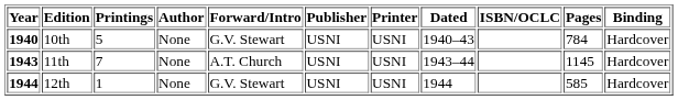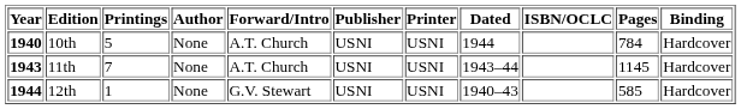 <table border="1">
 <tr>
 <th scope="col">Year</th>
 <th scope="col">Edition</th>
 <th scope="col">Printings</th>
 <th scope="col">Author</th>
 <th scope="col">Forward/Intro</th>
 <th scope="col">Publisher</th>
 <th scope="col">Printer</th>
 <th scope="col">Dated</th>
 <th scope="col">ISBN/OCLC</th>
 <th scope="col">Pages</th>
 <th scope="col">Binding</th>
 </tr>
 <tr>
 <th scope="row">1940</th>
 <td>10th</td>
 <td>5</td>
 <td>None</td>
-<td>G.V. Stewart</td>
+<td>A.T. Church</td>
 <td>USNI</td>
 <td>USNI</td>
-<td>1940–43</td>
+<td>1944</td>
 <td></td>
 <td>784</td>
 <td>Hardcover</td>
 </tr>
 <tr>
 <th scope="row">1943</th>
 <td>11th</td>
 <td>7</td>
 <td>None</td>
 <td>A.T. Church</td>
 <td>USNI</td>
 <td>USNI</td>
 <td>1943–44</td>
 <td></td>
 <td>1145</td>
 <td>Hardcover</td>
 </tr>
 <tr>
 <th scope="row">1944</th>
 <td>12th</td>
 <td>1</td>
 <td>None</td>
 <td>G.V. Stewart</td>
 <td>USNI</td>
 <td>USNI</td>
-<td>1944</td>
+<td>1940–43</td>
 <td></td>
 <td>585</td>
 <td>Hardcover</td>
 </tr>
 </table>
